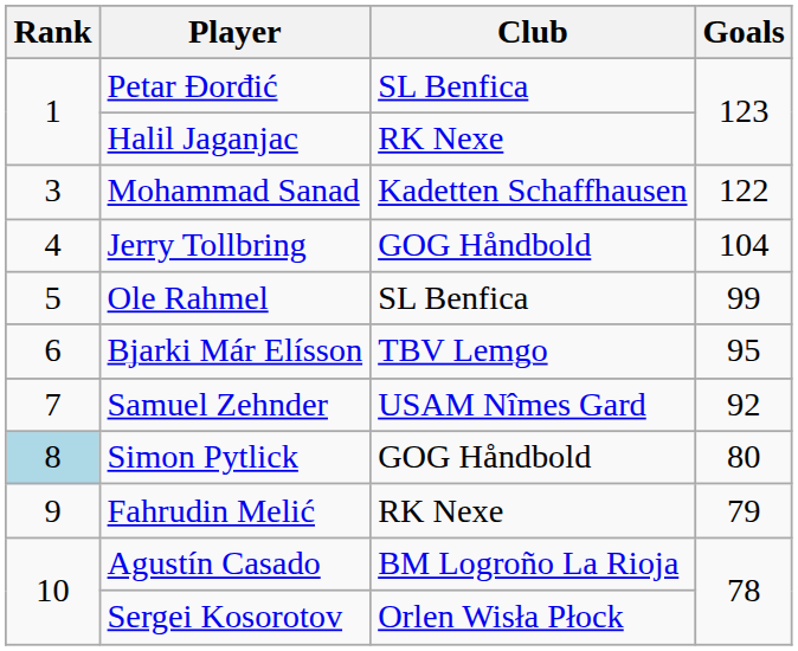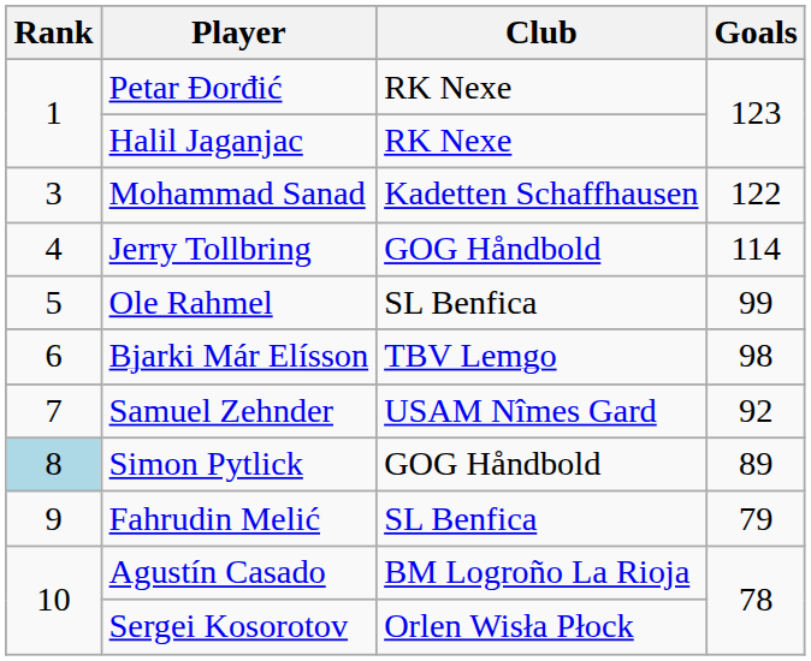 <table class="wikitable sortable" style="text-align:center">
 <tr>
 <th>Rank</th>
 <th>Player</th>
 <th>Club</th>
 <th>Goals</th>
 </tr>
 <tr>
 <td rowspan=2>1</td>
 <td align="left"> <a href='#'>Petar Đorđić</a></td>
-<td align="left"> <a href='#'>SL Benfica</a></td>
+<td align="left"> RK Nexe</td>
 <td rowspan=2>123</td>
 </tr>
 <tr>
 <td align="left"> <a href='#'>Halil Jaganjac</a></td>
 <td align="left"> <a href='#'>RK Nexe</a></td>
 </tr>
 <tr>
 <td>3</td>
 <td align="left"> <a href='#'>Mohammad Sanad</a></td>
 <td align="left"> <a href='#'>Kadetten Schaffhausen</a></td>
 <td>122</td>
 </tr>
 <tr>
 <td>4</td>
 <td align="left"> <a href='#'>Jerry Tollbring</a></td>
 <td align="left"> <a href='#'>GOG Håndbold</a></td>
-<td>104</td>
+<td>114</td>
 </tr>
 <tr>
 <td>5</td>
 <td align="left"> <a href='#'>Ole Rahmel</a></td>
 <td align="left"> SL Benfica</td>
 <td>99</td>
 </tr>
 <tr>
 <td>6</td>
 <td align="left"> <a href='#'>Bjarki Már Elísson</a></td>
 <td align="left"> <a href='#'>TBV Lemgo</a></td>
-<td>95</td>
+<td>98</td>
 </tr>
 <tr>
 <td>7</td>
 <td align="left"> <a href='#'>Samuel Zehnder</a></td>
 <td align="left"> <a href='#'>USAM Nîmes Gard</a></td>
 <td>92</td>
 </tr>
 <tr>
 <td style="background: lightblue;">8</td>
 <td align="left"> <a href='#'>Simon Pytlick</a></td>
 <td align="left"> GOG Håndbold</td>
-<td>80</td>
+<td>89</td>
 </tr>
 <tr>
 <td>9</td>
 <td align="left"> <a href='#'>Fahrudin Melić</a></td>
-<td align="left"> RK Nexe</td>
+<td align="left"> <a href='#'>SL Benfica</a></td>
 <td>79</td>
 </tr>
 <tr>
 <td rowspan=2>10</td>
 <td align="left"> <a href='#'>Agustín Casado</a></td>
 <td align="left"> <a href='#'>BM Logroño La Rioja</a></td>
 <td rowspan=2>78</td>
 </tr>
 <tr>
 <td align="left"> <a href='#'>Sergei Kosorotov</a></td>
 <td align="left"> <a href='#'>Orlen Wisła Płock</a></td>
 </tr>
 </table>
